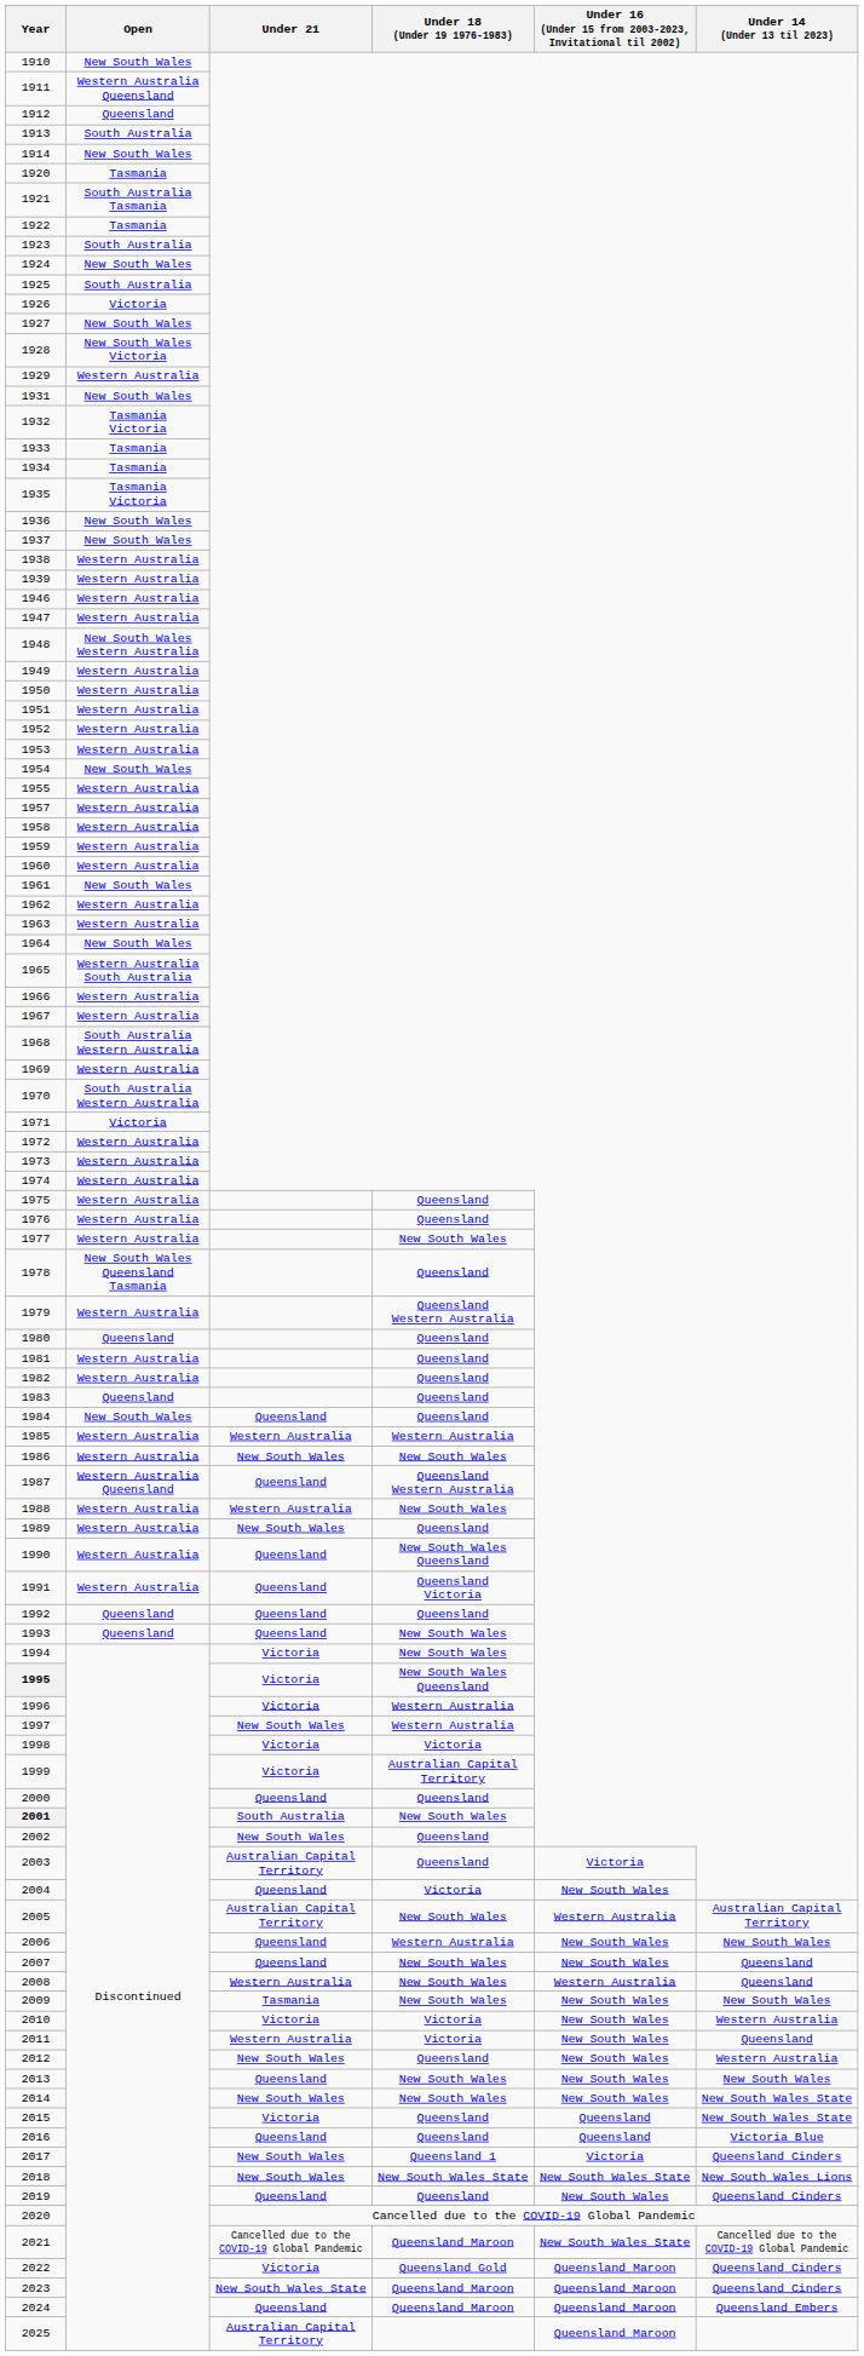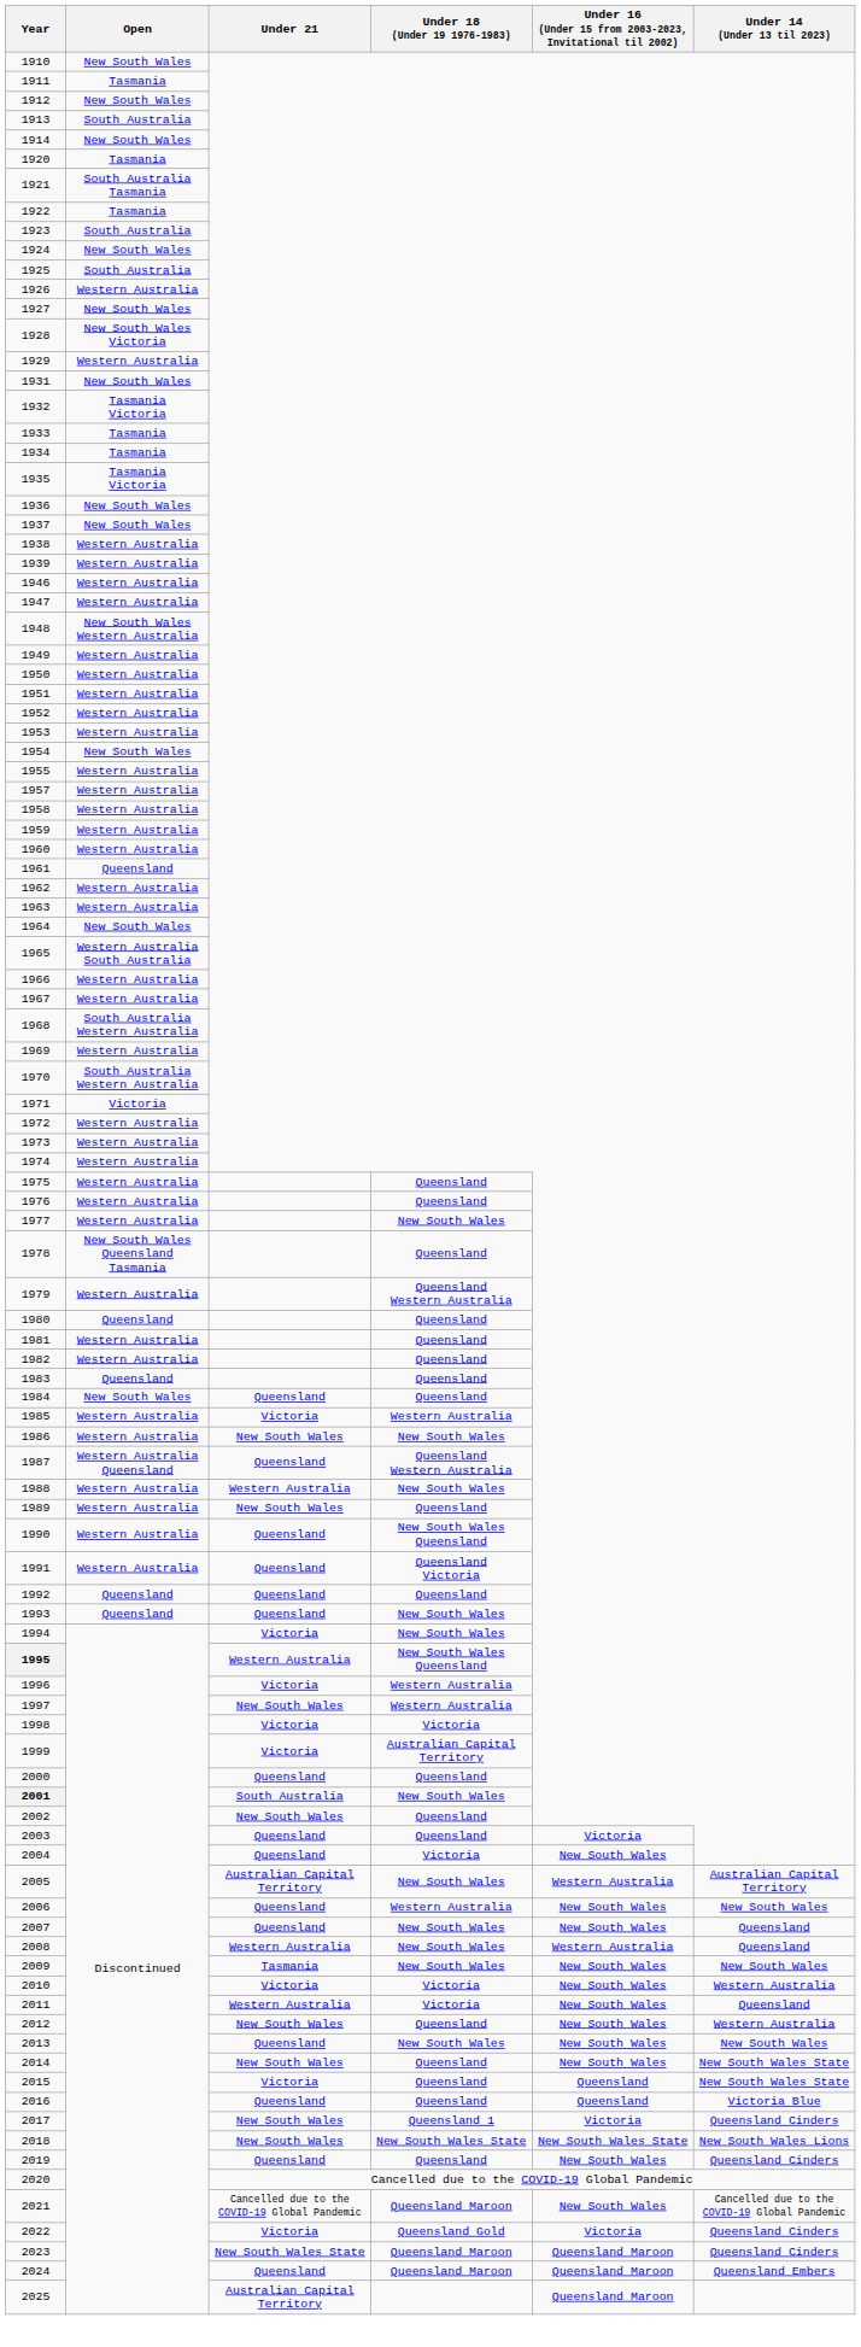 <table class="wikitable">
 <tr align=center>
 <th style="width: 60px;">Year</th>
 <th style="width: 150px;">Open</th>
 <th style="width: 170px;">Under 21</th>
 <th style="width: 170px;">Under 18<br><small>(Under 19 1976-1983)</small></th>
 <th style="width: 170px;">Under 16<br><small>(Under 15 from 2003-2023, Invitational til 2002)</small></th>
 <th style="width: 170px;">Under 14<br><small>(Under 13 til 2023)</small></th>
 </tr>
 <tr align=center>
 <td>1910</td>
 <td><a href='#'>New South Wales</a></td>
 </tr>
 <tr align=center>
 <td>1911</td>
-<td><a href='#'>Western Australia</a><br><a href='#'>Queensland</a></td>
+<td><a href='#'>Tasmania</a></td>
 </tr>
 <tr align=center>
 <td>1912</td>
-<td><a href='#'>Queensland</a></td>
+<td><a href='#'>New South Wales</a></td>
 </tr>
 <tr align=center>
 <td>1913</td>
 <td><a href='#'>South Australia</a></td>
 </tr>
 <tr align=center>
 <td>1914</td>
 <td><a href='#'>New South Wales</a></td>
 </tr>
 <tr align=center>
 <td>1920</td>
 <td><a href='#'>Tasmania</a></td>
 </tr>
 <tr align=center>
 <td>1921</td>
 <td><a href='#'>South Australia</a><br><a href='#'>Tasmania</a></td>
 </tr>
 <tr align=center>
 <td>1922</td>
 <td><a href='#'>Tasmania</a></td>
 </tr>
 <tr align=center>
 <td>1923</td>
 <td><a href='#'>South Australia</a></td>
 </tr>
 <tr align=center>
 <td>1924</td>
 <td><a href='#'>New South Wales</a></td>
 </tr>
 <tr align=center>
 <td>1925</td>
 <td><a href='#'>South Australia</a></td>
 </tr>
 <tr align=center>
 <td>1926</td>
-<td><a href='#'>Victoria</a></td>
+<td><a href='#'>Western Australia</a></td>
 </tr>
 <tr align=center>
 <td>1927</td>
 <td><a href='#'>New South Wales</a></td>
 </tr>
 <tr align=center>
 <td>1928</td>
 <td><a href='#'>New South Wales</a><br><a href='#'>Victoria</a></td>
 </tr>
 <tr align=center>
 <td>1929</td>
 <td><a href='#'>Western Australia</a></td>
 </tr>
 <tr align=center>
 <td>1931</td>
 <td><a href='#'>New South Wales</a></td>
 </tr>
 <tr align=center>
 <td>1932</td>
 <td><a href='#'>Tasmania</a><br><a href='#'>Victoria</a></td>
 </tr>
 <tr align=center>
 <td>1933</td>
 <td><a href='#'>Tasmania</a></td>
 </tr>
 <tr align=center>
 <td>1934</td>
 <td><a href='#'>Tasmania</a></td>
 </tr>
 <tr align=center>
 <td>1935</td>
 <td><a href='#'>Tasmania</a><br><a href='#'>Victoria</a></td>
 </tr>
 <tr align=center>
 <td>1936</td>
 <td><a href='#'>New South Wales</a></td>
 </tr>
 <tr align=center>
 <td>1937</td>
 <td><a href='#'>New South Wales</a></td>
 </tr>
 <tr align=center>
 <td>1938</td>
 <td><a href='#'>Western Australia</a></td>
 </tr>
 <tr align=center>
 <td>1939</td>
 <td><a href='#'>Western Australia</a></td>
 </tr>
 <tr align=center>
 <td>1946</td>
 <td><a href='#'>Western Australia</a></td>
 </tr>
 <tr align=center>
 <td>1947</td>
 <td><a href='#'>Western Australia</a></td>
 </tr>
 <tr align=center>
 <td>1948</td>
 <td><a href='#'>New South Wales</a><br><a href='#'>Western Australia</a></td>
 </tr>
 <tr align=center>
 <td>1949</td>
 <td><a href='#'>Western Australia</a></td>
 </tr>
 <tr align=center>
 <td>1950</td>
 <td><a href='#'>Western Australia</a></td>
 </tr>
 <tr align=center>
 <td>1951</td>
 <td><a href='#'>Western Australia</a></td>
 </tr>
 <tr align=center>
 <td>1952</td>
 <td><a href='#'>Western Australia</a></td>
 </tr>
 <tr align=center>
 <td>1953</td>
 <td><a href='#'>Western Australia</a></td>
 </tr>
 <tr align=center>
 <td>1954</td>
 <td><a href='#'>New South Wales</a></td>
 </tr>
 <tr align=center>
 <td>1955</td>
 <td><a href='#'>Western Australia</a></td>
 </tr>
 <tr align=center>
 <td>1957</td>
 <td><a href='#'>Western Australia</a></td>
 </tr>
 <tr align=center>
 <td>1958</td>
 <td><a href='#'>Western Australia</a></td>
 </tr>
 <tr align=center>
 <td>1959</td>
 <td><a href='#'>Western Australia</a></td>
 </tr>
 <tr align=center>
 <td>1960</td>
 <td><a href='#'>Western Australia</a></td>
 </tr>
 <tr align=center>
 <td>1961</td>
-<td><a href='#'>New South Wales</a></td>
+<td><a href='#'>Queensland</a></td>
 </tr>
 <tr align=center>
 <td>1962</td>
 <td><a href='#'>Western Australia</a></td>
 </tr>
 <tr align=center>
 <td>1963</td>
 <td><a href='#'>Western Australia</a></td>
 </tr>
 <tr align=center>
 <td>1964</td>
 <td><a href='#'>New South Wales</a></td>
 </tr>
 <tr align=center>
 <td>1965</td>
 <td><a href='#'>Western Australia</a><br><a href='#'>South Australia</a></td>
 </tr>
 <tr align=center>
 <td>1966</td>
 <td><a href='#'>Western Australia</a></td>
 </tr>
 <tr align=center>
 <td>1967</td>
 <td><a href='#'>Western Australia</a></td>
 </tr>
 <tr align=center>
 <td>1968</td>
 <td><a href='#'>South Australia</a><br><a href='#'>Western Australia</a></td>
 </tr>
 <tr align=center>
 <td>1969</td>
 <td><a href='#'>Western Australia</a></td>
 </tr>
 <tr align=center>
 <td>1970</td>
 <td><a href='#'>South Australia</a><br><a href='#'>Western Australia</a></td>
 </tr>
 <tr align=center>
 <td>1971</td>
 <td><a href='#'>Victoria</a></td>
 </tr>
 <tr align=center>
 <td>1972</td>
 <td><a href='#'>Western Australia</a></td>
 </tr>
 <tr align=center>
 <td>1973</td>
 <td><a href='#'>Western Australia</a></td>
 </tr>
 <tr align=center>
 <td>1974</td>
 <td><a href='#'>Western Australia</a></td>
 </tr>
 <tr align=center>
 <td>1975</td>
 <td><a href='#'>Western Australia</a></td>
 <td></td>
 <td><a href='#'>Queensland</a></td>
 </tr>
 <tr align=center>
 <td>1976</td>
 <td><a href='#'>Western Australia</a></td>
 <td></td>
 <td><a href='#'>Queensland</a></td>
 </tr>
 <tr align=center>
 <td>1977</td>
 <td><a href='#'>Western Australia</a></td>
 <td></td>
 <td><a href='#'>New South Wales</a></td>
 </tr>
 <tr align=center>
 <td>1978</td>
 <td><a href='#'>New South Wales</a><br><a href='#'>Queensland</a><br><a href='#'>Tasmania</a></td>
 <td></td>
 <td><a href='#'>Queensland</a></td>
 </tr>
 <tr align=center>
 <td>1979</td>
 <td><a href='#'>Western Australia</a></td>
 <td></td>
 <td><a href='#'>Queensland</a><br><a href='#'>Western Australia</a></td>
 </tr>
 <tr align=center>
 <td>1980</td>
 <td><a href='#'>Queensland</a></td>
 <td></td>
 <td><a href='#'>Queensland</a></td>
 </tr>
 <tr align=center>
 <td>1981</td>
 <td><a href='#'>Western Australia</a></td>
 <td></td>
 <td><a href='#'>Queensland</a></td>
 </tr>
 <tr align=center>
 <td>1982</td>
 <td><a href='#'>Western Australia</a></td>
 <td></td>
 <td><a href='#'>Queensland</a></td>
 </tr>
 <tr align=center>
 <td>1983</td>
 <td><a href='#'>Queensland</a></td>
 <td></td>
 <td><a href='#'>Queensland</a></td>
 </tr>
 <tr align=center>
 <td>1984</td>
 <td><a href='#'>New South Wales</a></td>
 <td><a href='#'>Queensland</a></td>
 <td><a href='#'>Queensland</a></td>
 </tr>
 <tr align=center>
 <td>1985</td>
 <td><a href='#'>Western Australia</a></td>
-<td><a href='#'>Western Australia</a></td>
+<td><a href='#'>Victoria</a></td>
 <td><a href='#'>Western Australia</a></td>
 </tr>
 <tr align=center>
 <td>1986</td>
 <td><a href='#'>Western Australia</a></td>
 <td><a href='#'>New South Wales</a></td>
 <td><a href='#'>New South Wales</a></td>
 </tr>
 <tr align=center>
 <td>1987</td>
 <td><a href='#'>Western Australia</a><br><a href='#'>Queensland</a></td>
 <td><a href='#'>Queensland</a></td>
 <td><a href='#'>Queensland</a><br><a href='#'>Western Australia</a></td>
 </tr>
 <tr align=center>
 <td>1988</td>
 <td><a href='#'>Western Australia</a></td>
 <td><a href='#'>Western Australia</a></td>
 <td><a href='#'>New South Wales</a></td>
 </tr>
 <tr align=center>
 <td>1989</td>
 <td><a href='#'>Western Australia</a></td>
 <td><a href='#'>New South Wales</a></td>
 <td><a href='#'>Queensland</a></td>
 </tr>
 <tr align=center>
 <td>1990</td>
 <td><a href='#'>Western Australia</a></td>
 <td><a href='#'>Queensland</a></td>
 <td><a href='#'>New South Wales</a><br><a href='#'>Queensland</a></td>
 </tr>
 <tr align=center>
 <td>1991</td>
 <td><a href='#'>Western Australia</a></td>
 <td><a href='#'>Queensland</a></td>
 <td><a href='#'>Queensland</a><br><a href='#'>Victoria</a></td>
 </tr>
 <tr align=center>
 <td>1992</td>
 <td><a href='#'>Queensland</a></td>
 <td><a href='#'>Queensland</a></td>
 <td><a href='#'>Queensland</a></td>
 </tr>
 <tr align=center>
 <td>1993</td>
 <td><a href='#'>Queensland</a></td>
 <td><a href='#'>Queensland</a></td>
 <td><a href='#'>New South Wales</a></td>
 </tr>
 <tr align=center>
 <td>1994</td>
 <td rowspan="32">Discontinued</td>
 <td><a href='#'>Victoria</a></td>
 <td><a href='#'>New South Wales</a></td>
 </tr>
 <tr align=center>
 <th>1995</th>
-<td><a href='#'>Victoria</a></td>
+<td><a href='#'>Western Australia</a></td>
 <td><a href='#'>New South Wales</a><br><a href='#'>Queensland</a></td>
 </tr>
 <tr align=center>
 <td>1996</td>
 <td><a href='#'>Victoria</a></td>
 <td><a href='#'>Western Australia</a></td>
 </tr>
 <tr align=center>
 <td>1997</td>
 <td><a href='#'>New South Wales</a></td>
 <td><a href='#'>Western Australia</a></td>
 </tr>
 <tr align=center>
 <td>1998</td>
 <td><a href='#'>Victoria</a></td>
 <td><a href='#'>Victoria</a></td>
 </tr>
 <tr align=center>
 <td>1999</td>
 <td><a href='#'>Victoria</a></td>
 <td><a href='#'>Australian Capital Territory</a></td>
 </tr>
 <tr align=center>
 <td>2000</td>
 <td><a href='#'>Queensland</a></td>
 <td><a href='#'>Queensland</a></td>
 </tr>
 <tr align=center>
 <th>2001</th>
 <td><a href='#'>South Australia</a></td>
 <td><a href='#'>New South Wales</a></td>
 </tr>
 <tr align=center>
 <td>2002</td>
 <td><a href='#'>New South Wales</a></td>
 <td><a href='#'>Queensland</a></td>
 </tr>
 <tr align=center>
 <td>2003</td>
-<td><a href='#'>Australian Capital Territory</a></td>
+<td><a href='#'>Queensland</a></td>
 <td><a href='#'>Queensland</a></td>
 <td><a href='#'>Victoria</a></td>
 </tr>
 <tr align=center>
 <td>2004</td>
 <td><a href='#'>Queensland</a></td>
 <td><a href='#'>Victoria</a></td>
 <td><a href='#'>New South Wales</a></td>
 </tr>
 <tr align=center>
 <td>2005</td>
 <td><a href='#'>Australian Capital Territory</a></td>
 <td><a href='#'>New South Wales</a></td>
 <td><a href='#'>Western Australia</a></td>
 <td><a href='#'>Australian Capital Territory</a></td>
 </tr>
 <tr align=center>
 <td>2006</td>
 <td><a href='#'>Queensland</a></td>
 <td><a href='#'>Western Australia</a></td>
 <td><a href='#'>New South Wales</a></td>
 <td><a href='#'>New South Wales</a></td>
 </tr>
 <tr align=center>
 <td>2007</td>
 <td><a href='#'>Queensland</a></td>
 <td><a href='#'>New South Wales</a></td>
 <td><a href='#'>New South Wales</a></td>
 <td><a href='#'>Queensland</a></td>
 </tr>
 <tr align=center>
 <td>2008</td>
 <td><a href='#'>Western Australia</a></td>
 <td><a href='#'>New South Wales</a></td>
 <td><a href='#'>Western Australia</a></td>
 <td><a href='#'>Queensland</a></td>
 </tr>
 <tr align=center>
 <td>2009</td>
 <td><a href='#'>Tasmania</a></td>
 <td><a href='#'>New South Wales</a></td>
 <td><a href='#'>New South Wales</a></td>
 <td><a href='#'>New South Wales</a></td>
 </tr>
 <tr align=center>
 <td>2010</td>
 <td><a href='#'>Victoria</a></td>
 <td><a href='#'>Victoria</a></td>
 <td><a href='#'>New South Wales</a></td>
 <td><a href='#'>Western Australia</a></td>
 </tr>
 <tr align=center>
 <td>2011</td>
 <td><a href='#'>Western Australia</a></td>
 <td><a href='#'>Victoria</a></td>
 <td><a href='#'>New South Wales</a></td>
 <td><a href='#'>Queensland</a></td>
 </tr>
 <tr align=center>
 <td>2012</td>
 <td><a href='#'>New South Wales</a></td>
 <td><a href='#'>Queensland</a></td>
 <td><a href='#'>New South Wales</a></td>
 <td><a href='#'>Western Australia</a></td>
 </tr>
 <tr align=center>
 <td>2013</td>
 <td><a href='#'>Queensland</a></td>
 <td><a href='#'>New South Wales</a></td>
 <td><a href='#'>New South Wales</a></td>
 <td><a href='#'>New South Wales</a></td>
 </tr>
 <tr align=center>
 <td>2014</td>
 <td><a href='#'>New South Wales</a></td>
-<td><a href='#'>New South Wales</a></td>
+<td><a href='#'>Queensland</a></td>
 <td><a href='#'>New South Wales</a></td>
 <td><a href='#'>New South Wales State</a></td>
 </tr>
 <tr align=center>
 <td>2015</td>
 <td><a href='#'>Victoria</a></td>
 <td><a href='#'>Queensland</a></td>
 <td><a href='#'>Queensland</a></td>
 <td><a href='#'>New South Wales State</a></td>
 </tr>
 <tr align=center>
 <td>2016</td>
 <td><a href='#'>Queensland</a></td>
 <td><a href='#'>Queensland</a></td>
 <td><a href='#'>Queensland</a></td>
 <td><a href='#'>Victoria Blue</a></td>
 </tr>
 <tr align=center>
 <td>2017</td>
 <td><a href='#'>New South Wales</a></td>
 <td><a href='#'>Queensland 1</a></td>
 <td><a href='#'>Victoria</a></td>
 <td><a href='#'>Queensland Cinders</a></td>
 </tr>
 <tr align=center>
 <td>2018</td>
 <td><a href='#'>New South Wales</a></td>
 <td><a href='#'>New South Wales State</a></td>
 <td><a href='#'>New South Wales State</a></td>
 <td><a href='#'>New South Wales Lions</a></td>
 </tr>
 <tr align=center>
 <td>2019</td>
 <td><a href='#'>Queensland</a></td>
 <td><a href='#'>Queensland</a></td>
 <td><a href='#'>New South Wales</a></td>
 <td><a href='#'>Queensland Cinders</a></td>
 </tr>
 <tr align=center>
 <td>2020</td>
 <td colspan="4">Cancelled due to the <a href='#'>COVID-19</a> Global Pandemic</td>
 </tr>
 <tr align=center>
 <td>2021</td>
 <td><small>Cancelled due to the <a href='#'>COVID-19</a> Global Pandemic</small></td>
 <td><a href='#'>Queensland Maroon</a></td>
-<td><a href='#'>New South Wales State</a></td>
+<td><a href='#'>New South Wales</a></td>
 <td><small>Cancelled due to the <a href='#'>COVID-19</a> Global Pandemic</small></td>
 </tr>
 <tr align=center>
 <td>2022</td>
 <td><a href='#'>Victoria</a></td>
 <td><a href='#'>Queensland Gold</a></td>
-<td><a href='#'>Queensland Maroon</a></td>
+<td><a href='#'>Victoria</a></td>
 <td><a href='#'>Queensland Cinders</a></td>
 </tr>
 <tr align=center>
 <td>2023</td>
 <td><a href='#'>New South Wales State</a></td>
 <td><a href='#'>Queensland Maroon</a></td>
 <td><a href='#'>Queensland Maroon</a></td>
 <td><a href='#'>Queensland Cinders</a></td>
 </tr>
 <tr align=center>
 <td>2024</td>
 <td><a href='#'>Queensland</a></td>
 <td><a href='#'>Queensland Maroon</a></td>
 <td><a href='#'>Queensland Maroon</a></td>
 <td><a href='#'>Queensland Embers</a></td>
 </tr>
 <tr align=center>
 <td>2025</td>
 <td><a href='#'>Australian Capital Territory</a></td>
 <td></td>
 <td><a href='#'>Queensland Maroon</a></td>
 <td></td>
 </tr>
 </table>
